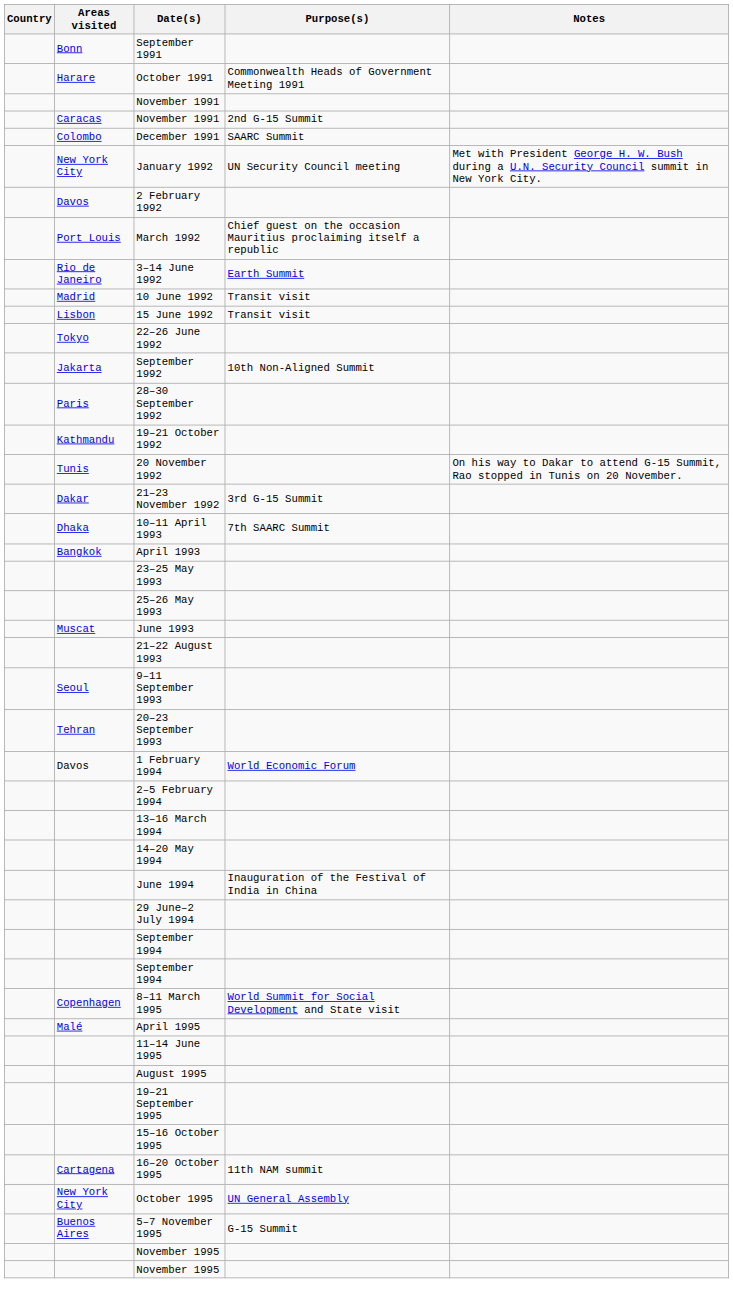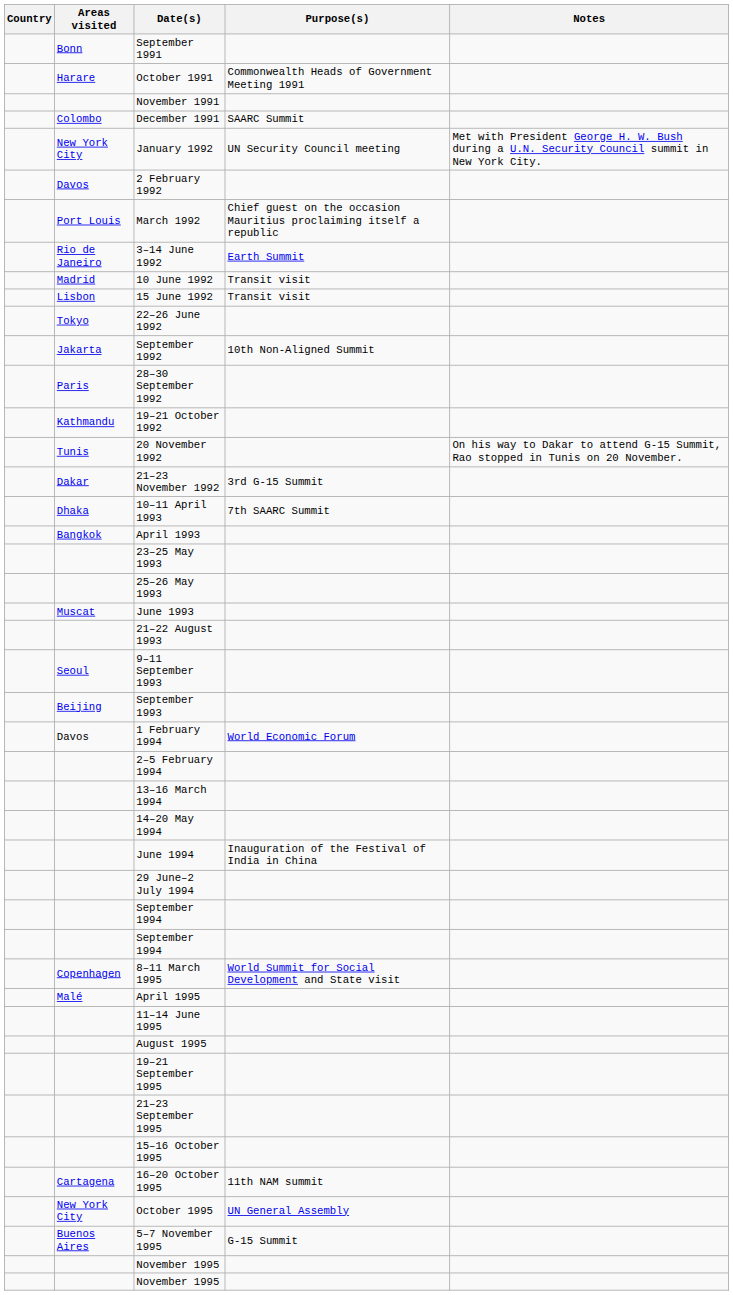 <table style="width: 100%;margin: 1em auto 1em auto" class="wikitable collapsible sortable">
 <tr>
 <th>Country</th>
 <th>Areas visited</th>
 <th>Date(s)</th>
 <th>Purpose(s)</th>
 <th>Notes</th>
 </tr>
 <tr>
 <td></td>
 <td><a href='#'>Bonn</a></td>
 <td>September 1991</td>
 <td></td>
 <td></td>
 </tr>
 <tr>
 <td></td>
 <td><a href='#'>Harare</a></td>
 <td>October 1991</td>
 <td>Commonwealth Heads of Government Meeting 1991</td>
 <td></td>
 </tr>
 <tr>
 <td></td>
 <td></td>
 <td>November 1991</td>
 <td></td>
-<td></td>
-</tr>
-<tr>
-<td></td>
-<td><a href='#'>Caracas</a></td>
-<td>November 1991</td>
-<td>2nd G-15 Summit</td>
 <td></td>
 </tr>
 <tr>
 <td></td>
 <td><a href='#'>Colombo</a></td>
 <td>December 1991</td>
 <td>SAARC Summit</td>
 <td></td>
 </tr>
 <tr>
 <td></td>
 <td><a href='#'>New York City</a></td>
 <td>January 1992</td>
 <td>UN Security Council meeting</td>
 <td>Met with President <a href='#'>George H. W. Bush</a> during a <a href='#'>U.N. Security Council</a> summit in New York City.</td>
 </tr>
 <tr>
 <td></td>
 <td><a href='#'>Davos</a></td>
 <td>2 February 1992</td>
 <td></td>
 <td></td>
 </tr>
 <tr>
 <td></td>
 <td><a href='#'>Port Louis</a></td>
 <td>March 1992</td>
 <td>Chief guest on the occasion Mauritius proclaiming itself a republic</td>
 <td></td>
 </tr>
 <tr>
 <td></td>
 <td><a href='#'>Rio de Janeiro</a></td>
 <td>3–14 June 1992</td>
 <td><a href='#'>Earth Summit</a></td>
 <td></td>
 </tr>
 <tr>
 <td></td>
 <td><a href='#'>Madrid</a></td>
 <td>10 June 1992</td>
 <td>Transit visit</td>
 <td></td>
 </tr>
 <tr>
 <td></td>
 <td><a href='#'>Lisbon</a></td>
 <td>15 June 1992</td>
 <td>Transit visit</td>
 <td></td>
 </tr>
 <tr>
 <td></td>
 <td><a href='#'>Tokyo</a></td>
 <td>22–26 June 1992</td>
 <td></td>
 <td></td>
 </tr>
 <tr>
 <td></td>
 <td><a href='#'>Jakarta</a></td>
 <td>September 1992</td>
 <td>10th Non-Aligned Summit</td>
 <td></td>
 </tr>
 <tr>
 <td></td>
 <td><a href='#'>Paris</a></td>
 <td>28–30 September 1992</td>
 <td></td>
 <td></td>
 </tr>
 <tr>
 <td></td>
 <td><a href='#'>Kathmandu</a></td>
 <td>19–21 October 1992</td>
 <td></td>
 <td></td>
 </tr>
 <tr>
 <td></td>
 <td><a href='#'>Tunis</a></td>
 <td>20 November 1992</td>
 <td></td>
 <td>On his way to Dakar to attend G-15 Summit, Rao stopped in Tunis on 20 November.</td>
 </tr>
 <tr>
 <td></td>
 <td><a href='#'>Dakar</a></td>
 <td>21–23 November 1992</td>
 <td>3rd G-15 Summit</td>
 <td></td>
 </tr>
 <tr>
 <td></td>
 <td><a href='#'>Dhaka</a></td>
 <td>10–11 April 1993</td>
 <td>7th SAARC Summit</td>
 <td></td>
 </tr>
 <tr>
 <td></td>
 <td><a href='#'>Bangkok</a></td>
 <td>April 1993</td>
 <td></td>
 <td></td>
 </tr>
 <tr>
 <td></td>
 <td></td>
 <td>23–25 May 1993</td>
 <td></td>
 <td></td>
 </tr>
 <tr>
 <td></td>
 <td></td>
 <td>25–26 May 1993</td>
 <td></td>
 <td></td>
 </tr>
 <tr>
 <td></td>
 <td><a href='#'>Muscat</a></td>
 <td>June 1993</td>
 <td></td>
 <td></td>
 </tr>
 <tr>
 <td></td>
 <td></td>
 <td>21–22 August 1993</td>
 <td></td>
 <td></td>
 </tr>
 <tr>
 <td></td>
 <td><a href='#'>Seoul</a></td>
 <td>9–11 September 1993</td>
 <td></td>
 <td></td>
 </tr>
 <tr>
 <td></td>
-<td><a href='#'>Tehran</a></td>
-<td>20–23 September 1993</td>
+<td><a href='#'>Beijing</a></td>
+<td>September 1993</td>
 <td></td>
 <td></td>
 </tr>
 <tr>
 <td></td>
 <td>Davos</td>
 <td>1 February 1994</td>
 <td><a href='#'>World Economic Forum</a></td>
 <td></td>
 </tr>
 <tr>
 <td></td>
 <td></td>
 <td>2–5 February 1994</td>
 <td></td>
 <td></td>
 </tr>
 <tr>
 <td></td>
 <td></td>
 <td>13–16 March 1994</td>
 <td></td>
 <td></td>
 </tr>
 <tr>
 <td></td>
 <td></td>
 <td>14–20 May 1994</td>
 <td></td>
 <td></td>
 </tr>
 <tr>
 <td></td>
 <td></td>
 <td>June 1994</td>
 <td>Inauguration of the Festival of India in China</td>
 <td></td>
 </tr>
 <tr>
 <td></td>
 <td></td>
 <td>29 June–2 July 1994</td>
 <td></td>
 <td></td>
 </tr>
 <tr>
 <td></td>
 <td></td>
 <td>September 1994</td>
 <td></td>
 <td></td>
 </tr>
 <tr>
 <td></td>
 <td></td>
 <td>September 1994</td>
 <td></td>
 <td></td>
 </tr>
 <tr>
 <td></td>
 <td><a href='#'>Copenhagen</a></td>
 <td>8–11 March 1995</td>
 <td><a href='#'>World Summit for Social Development</a> and State visit</td>
 <td></td>
 </tr>
 <tr>
 <td></td>
 <td><a href='#'>Malé</a></td>
 <td>April 1995</td>
 <td></td>
 <td></td>
 </tr>
 <tr>
 <td></td>
 <td></td>
 <td>11–14 June 1995</td>
 <td></td>
 <td></td>
 </tr>
 <tr>
 <td></td>
 <td></td>
 <td>August 1995</td>
 <td></td>
 <td></td>
 </tr>
 <tr>
 <td></td>
 <td></td>
 <td>19–21 September 1995</td>
 <td></td>
 <td></td>
 </tr>
 <tr>
 <td></td>
 <td></td>
+<td>21–23 September 1995</td>
+<td></td>
+<td></td>
+</tr>
+<tr>
+<td></td>
+<td></td>
 <td>15–16 October 1995</td>
 <td></td>
 <td></td>
 </tr>
 <tr>
 <td></td>
 <td><a href='#'>Cartagena</a></td>
 <td>16–20 October 1995</td>
 <td>11th NAM summit</td>
 <td></td>
 </tr>
 <tr>
 <td></td>
 <td><a href='#'>New York City</a></td>
 <td>October 1995</td>
 <td><a href='#'>UN General Assembly</a></td>
 <td></td>
 </tr>
 <tr>
 <td></td>
 <td><a href='#'>Buenos Aires</a></td>
 <td>5–7 November 1995</td>
 <td>G-15 Summit</td>
 <td></td>
 </tr>
 <tr>
 <td></td>
 <td></td>
 <td>November 1995</td>
 <td></td>
 <td></td>
 </tr>
 <tr>
 <td></td>
 <td></td>
 <td>November 1995</td>
 <td></td>
 <td></td>
 </tr>
 </table>
